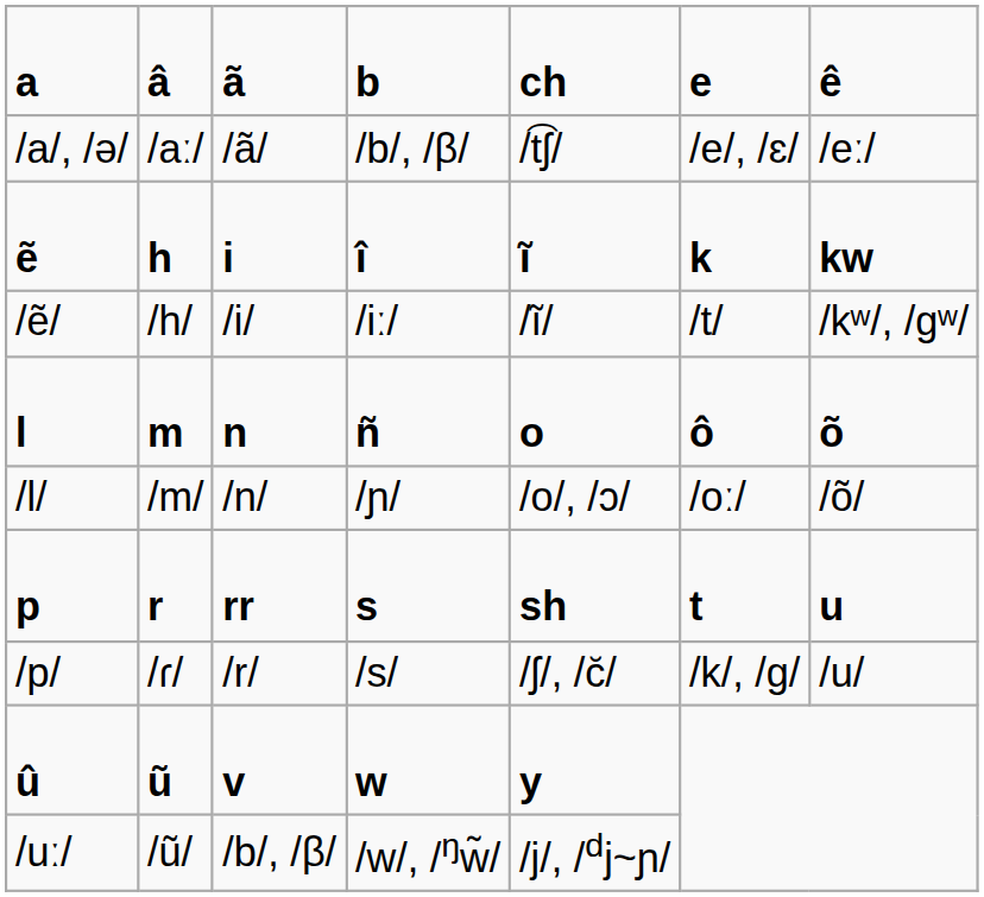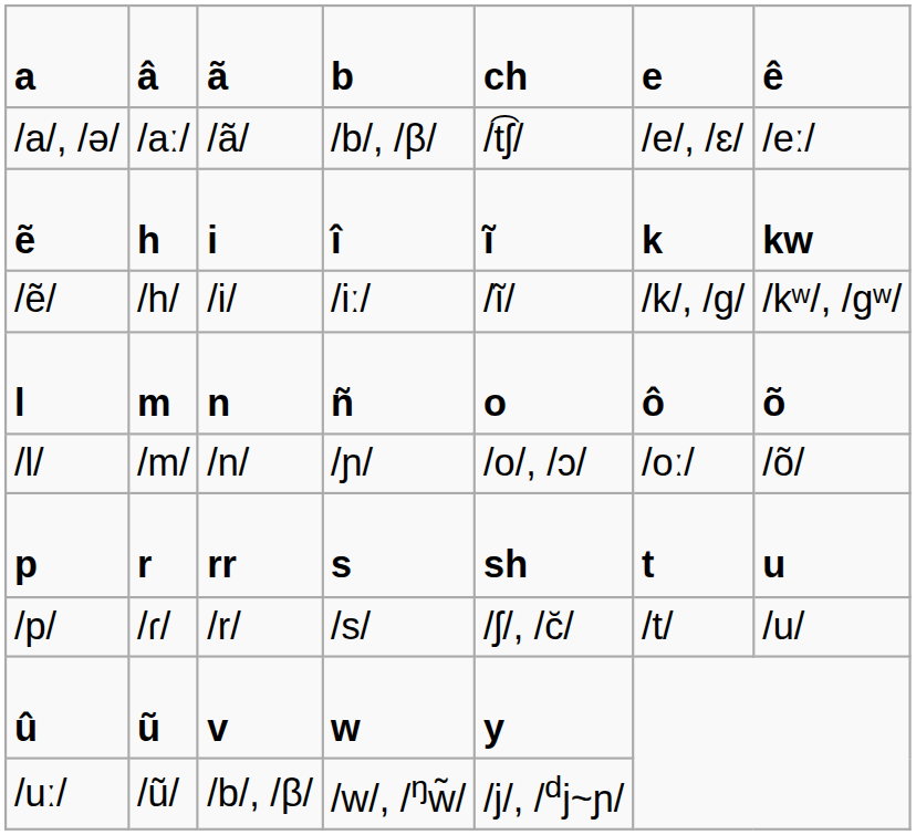 <table class="wikitable">
 <tr>
 <td><br><strong>a</strong></td>
 <td><br><strong>â</strong></td>
 <td><br><strong>ã</strong></td>
 <td><br><strong>b</strong></td>
 <td><br><strong>ch</strong></td>
 <td><br><strong>e</strong></td>
 <td><br><strong>ê</strong></td>
 </tr>
 <tr>
 <td>/a/, /ə/</td>
 <td>/aː/</td>
 <td>/ã/</td>
 <td>/b/, /β/</td>
 <td>/t͡ʃ/</td>
 <td>/e/, /ɛ/</td>
 <td>/eː/</td>
 </tr>
 <tr>
 <td><br><strong>ẽ</strong></td>
 <td><br><strong>h</strong></td>
 <td><br><strong>i</strong></td>
 <td><br><strong>î</strong></td>
 <td><br><strong>ĩ</strong></td>
 <td><br><strong>k</strong></td>
 <td><br><strong>kw</strong></td>
 </tr>
 <tr>
 <td>/ẽ/</td>
 <td>/h/</td>
 <td>/i/</td>
 <td>/iː/</td>
 <td>/ĩ/</td>
-<td>/t/</td>
+<td>/k/, /g/</td>
 <td>/kʷ/, /gʷ/</td>
 </tr>
 <tr>
 <td><br><strong>l</strong></td>
 <td><br><strong>m</strong></td>
 <td><br><strong>n</strong></td>
 <td><br><strong>ñ</strong></td>
 <td><br><strong>o</strong></td>
 <td><br><strong>ô</strong></td>
 <td><br><strong>õ</strong></td>
 </tr>
 <tr>
 <td>/l/</td>
 <td>/m/</td>
 <td>/n/</td>
 <td>/ɲ/</td>
 <td>/o/, /ɔ/</td>
 <td>/oː/</td>
 <td>/õ/</td>
 </tr>
 <tr>
 <td><br><strong>p</strong></td>
 <td><br><strong>r</strong></td>
 <td><br><strong>rr</strong></td>
 <td><br><strong>s</strong></td>
 <td><br><strong>sh</strong></td>
 <td><br><strong>t</strong></td>
 <td><br><strong>u</strong></td>
 </tr>
 <tr>
 <td>/p/</td>
 <td>/ɾ/</td>
 <td>/r/</td>
 <td>/s/</td>
 <td>/ʃ/, /c̆/</td>
-<td>/k/, /g/</td>
+<td>/t/</td>
 <td>/u/</td>
 </tr>
 <tr>
 <td><br><strong>û</strong></td>
 <td><br><strong>ũ</strong></td>
 <td><br><strong>v</strong></td>
 <td><br><strong>w</strong></td>
 <td><br><strong>y</strong></td>
 </tr>
 <tr>
 <td>/uː/</td>
 <td>/ũ/</td>
 <td>/b/, /β/</td>
 <td>/w/, /<sup>ŋ</sup>w̃/</td>
 <td>/j/, /<sup>d</sup>j~ɲ/</td>
 </tr>
 </table>
